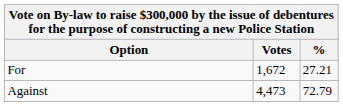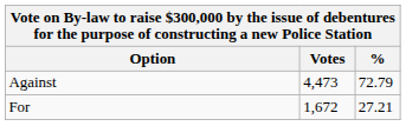 <table class="wikitable">
 <tr>
 <th colspan="3">Vote on By-law to raise $300,000 by the issue of debentures for the purpose of constructing a new Police Station</th>
 </tr>
 <tr>
 <th style="width: 300px">Option</th>
 <th style="width: 50px">Votes</th>
 <th style="width: 40px">%</th>
 </tr>
 <tr>
+<td>Against</td>
+<td>4,473</td>
+<td>72.79</td>
+</tr>
+<tr>
 <td>For</td>
 <td>1,672</td>
 <td>27.21</td>
 </tr>
-<tr>
-<td>Against</td>
-<td>4,473</td>
-<td>72.79</td>
-</tr>
 </table>
